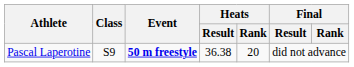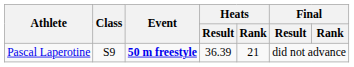 <table class=wikitable style="font-size:90%">
 <tr>
 <th rowspan="2">Athlete</th>
 <th rowspan="2">Class</th>
 <th rowspan="2">Event</th>
 <th colspan="2">Heats</th>
 <th colspan="2">Final</th>
 </tr>
 <tr>
 <th>Result</th>
 <th>Rank</th>
 <th>Result</th>
 <th>Rank</th>
 </tr>
 <tr>
 <td><a href='#'>Pascal Laperotine</a></td>
 <td align="center">S9</td>
 <td><strong><a href='#'>50 m freestyle</a></strong></td>
-<td align="center">36.38</td>
-<td align="center">20</td>
+<td align="center">36.39</td>
+<td align="center">21</td>
 <td align="center" colspan="2">did not advance</td>
 </tr>
 </table>
